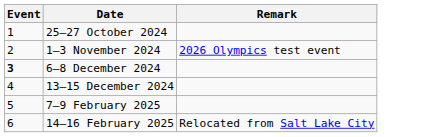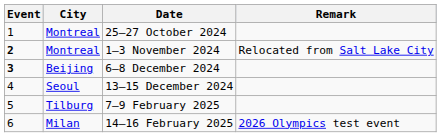 <table class="wikitable">
 <tr align="center" bgcolor="#b0c4de">
 <th>Event</th>
+<th>City</th>
 <th>Date</th>
 <th>Remark</th>
 </tr>
 <tr>
 <td>1</td>
+<td> <a href='#'>Montreal</a></td>
 <td>25–27 October 2024</td>
 <td></td>
 </tr>
 <tr>
-<td>2</td>
+<td><strong>2</strong></td>
+<td> <a href='#'>Montreal</a></td>
 <td>1–3 November 2024</td>
-<td><a href='#'>2026 Olympics</a> test event</td>
+<td>Relocated from  <a href='#'>Salt Lake City</a></td>
 </tr>
 <tr>
 <td><strong>3</strong></td>
+<td> <a href='#'>Beijing</a></td>
 <td>6–8 December 2024</td>
 <td></td>
 </tr>
 <tr>
 <td>4</td>
+<td> <a href='#'>Seoul</a></td>
 <td>13–15 December 2024</td>
 <td></td>
 </tr>
 <tr>
 <td>5</td>
+<td> <a href='#'>Tilburg</a></td>
 <td>7–9 February 2025</td>
 <td></td>
 </tr>
 <tr>
 <td>6</td>
+<td> <a href='#'>Milan</a></td>
 <td>14–16 February 2025</td>
-<td>Relocated from  <a href='#'>Salt Lake City</a></td>
+<td><a href='#'>2026 Olympics</a> test event</td>
 </tr>
 </table>
